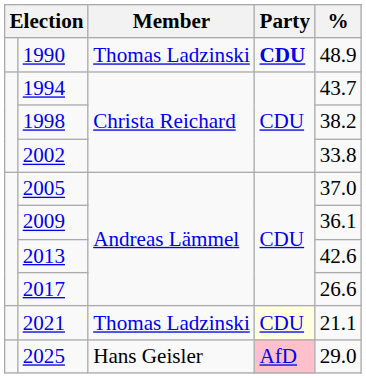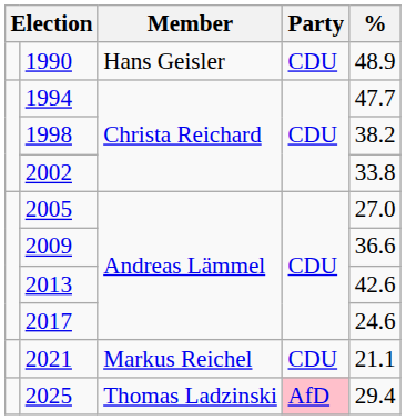 <table class=wikitable>
 <tr>
 <th colspan=2>Election</th>
 <th>Member</th>
 <th>Party</th>
 <th>%</th>
 </tr>
 <tr>
 <td bgcolor=></td>
 <td><a href='#'>1990</a></td>
-<td><a href='#'>Thomas Ladzinski</a></td>
-<td><strong><a href='#'>CDU</a></strong></td>
+<td>Hans Geisler</td>
+<td><a href='#'>CDU</a></td>
 <td align=right>48.9</td>
 </tr>
 <tr>
 <td rowspan=3 bgcolor=></td>
 <td><a href='#'>1994</a></td>
 <td rowspan=3><a href='#'>Christa Reichard</a></td>
 <td rowspan=3><a href='#'>CDU</a></td>
-<td align=right>43.7</td>
+<td align=right>47.7</td>
 </tr>
 <tr>
 <td><a href='#'>1998</a></td>
 <td align=right>38.2</td>
 </tr>
 <tr>
 <td><a href='#'>2002</a></td>
 <td align=right>33.8</td>
 </tr>
 <tr>
 <td rowspan=4 bgcolor=></td>
 <td><a href='#'>2005</a></td>
 <td rowspan=4><a href='#'>Andreas Lämmel</a></td>
 <td rowspan=4><a href='#'>CDU</a></td>
-<td align=right>37.0</td>
+<td align=right>27.0</td>
 </tr>
 <tr>
 <td><a href='#'>2009</a></td>
-<td align=right>36.1</td>
+<td align=right>36.6</td>
 </tr>
 <tr>
 <td><a href='#'>2013</a></td>
 <td align=right>42.6</td>
 </tr>
 <tr>
 <td><a href='#'>2017</a></td>
-<td align=right>26.6</td>
+<td align=right>24.6</td>
 </tr>
 <tr>
 <td bgcolor=></td>
 <td><a href='#'>2021</a></td>
-<td><a href='#'>Thomas Ladzinski</a></td>
-<td style="background: lightyellow;"><a href='#'>CDU</a></td>
+<td><a href='#'>Markus Reichel</a></td>
+<td><a href='#'>CDU</a></td>
 <td align=right>21.1</td>
 </tr>
 <tr>
 <td bgcolor=></td>
 <td><a href='#'>2025</a></td>
-<td>Hans Geisler</td>
+<td><a href='#'>Thomas Ladzinski</a></td>
 <td style="background: pink;"><a href='#'>AfD</a></td>
-<td align=right>29.0</td>
+<td align=right>29.4</td>
 </tr>
 </table>
